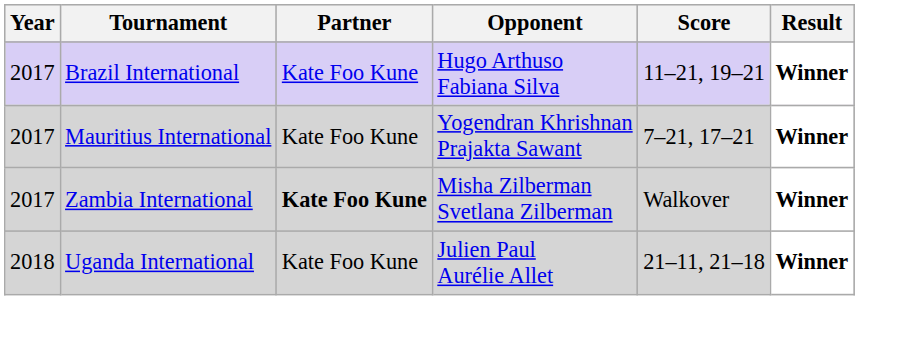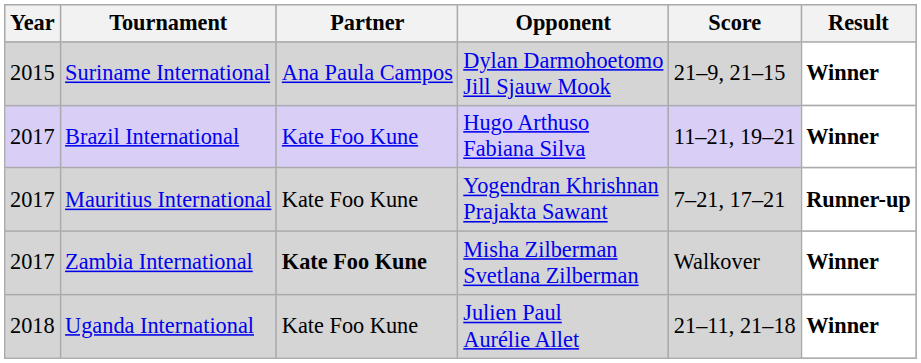 <table class="sortable wikitable" style="font-size: 90%;">
 <tr>
 <th>Year</th>
 <th>Tournament</th>
 <th>Partner</th>
 <th>Opponent</th>
 <th>Score</th>
 <th>Result</th>
+</tr>
+<tr style="background:#D5D5D5">
+<td align="center">2015</td>
+<td align="left"><a href='#'>Suriname International</a></td>
+<td align="left"> <a href='#'>Ana Paula Campos</a></td>
+<td align="left"> <a href='#'>Dylan Darmohoetomo</a> <br>  <a href='#'>Jill Sjauw Mook</a></td>
+<td align="left">21–9, 21–15</td>
+<td style="text-align:left; background:white"> <strong>Winner</strong></td>
 </tr>
 <tr style="background:#D8CEF6">
 <td align="center">2017</td>
 <td align="left"><a href='#'>Brazil International</a></td>
 <td align="left"> <a href='#'>Kate Foo Kune</a></td>
 <td align="left"> <a href='#'>Hugo Arthuso</a> <br>  <a href='#'>Fabiana Silva</a></td>
 <td align="left">11–21, 19–21</td>
 <td style="text-align:left; background:white"> <strong>Winner</strong></td>
 </tr>
 <tr style="background:#D5D5D5">
 <td align="center">2017</td>
 <td align="left"><a href='#'>Mauritius International</a></td>
 <td align="left"> Kate Foo Kune</td>
 <td align="left"> <a href='#'>Yogendran Khrishnan</a> <br>  <a href='#'>Prajakta Sawant</a></td>
 <td align="left">7–21, 17–21</td>
-<td style="text-align:left; background:white"> <strong>Winner</strong></td>
+<td style="text-align:left; background:white"> <strong>Runner-up</strong></td>
 </tr>
 <tr style="background:#D5D5D5">
 <td align="center">2017</td>
 <td align="left"><a href='#'>Zambia International</a></td>
 <td align="left"><strong> Kate Foo Kune</strong></td>
 <td align="left"> <a href='#'>Misha Zilberman</a> <br>  <a href='#'>Svetlana Zilberman</a></td>
 <td align="left">Walkover</td>
 <td style="text-align:left; background:white"> <strong>Winner</strong></td>
 </tr>
 <tr style="background:#D5D5D5">
 <td align="center">2018</td>
 <td align="left"><a href='#'>Uganda International</a></td>
 <td align="left"> Kate Foo Kune</td>
 <td align="left"> <a href='#'>Julien Paul</a> <br>  <a href='#'>Aurélie Allet</a></td>
 <td align="left">21–11, 21–18</td>
 <td style="text-align:left; background:white"> <strong>Winner</strong></td>
 </tr>
 </table>
